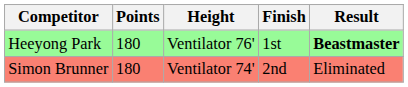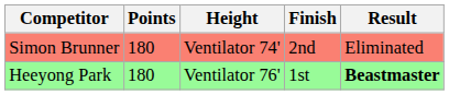 <table class="wikitable sortable">
 <tr>
 <th>Competitor</th>
 <th>Points</th>
 <th>Height</th>
 <th>Finish</th>
 <th>Result</th>
 </tr>
+<tr style="background-color:#fa8072">
+<td> Simon Brunner</td>
+<td>180</td>
+<td>Ventilator 74'</td>
+<td>2nd</td>
+<td>Eliminated</td>
+</tr>
 <tr style="background-color:#98fb98">
 <td> Heeyong Park</td>
 <td>180</td>
 <td>Ventilator 76'</td>
 <td>1st</td>
 <td><strong>Beastmaster</strong></td>
 </tr>
-<tr style="background-color:#fa8072">
-<td> Simon Brunner</td>
-<td>180</td>
-<td>Ventilator 74'</td>
-<td>2nd</td>
-<td>Eliminated</td>
-</tr>
 </table>
